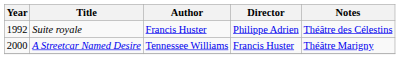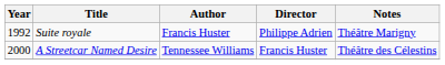 <table class="wikitable">
 <tr>
 <th>Year</th>
 <th>Title</th>
 <th>Author</th>
 <th>Director</th>
 <th>Notes</th>
 </tr>
 <tr>
 <td>1992</td>
 <td><em>Suite royale</em></td>
 <td><a href='#'>Francis Huster</a></td>
 <td><a href='#'>Philippe Adrien</a></td>
-<td><a href='#'>Théâtre des Célestins</a></td>
+<td><a href='#'>Théâtre Marigny</a></td>
 </tr>
 <tr>
 <td>2000</td>
 <td><em><a href='#'>A Streetcar Named Desire</a></em></td>
 <td><a href='#'>Tennessee Williams</a></td>
 <td><a href='#'>Francis Huster</a></td>
-<td><a href='#'>Théâtre Marigny</a></td>
+<td><a href='#'>Théâtre des Célestins</a></td>
 </tr>
 <tr>
 </tr>
 </table>
